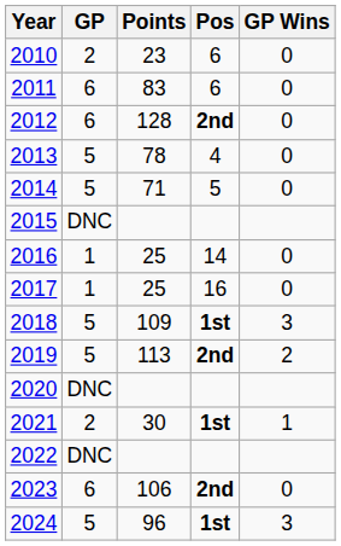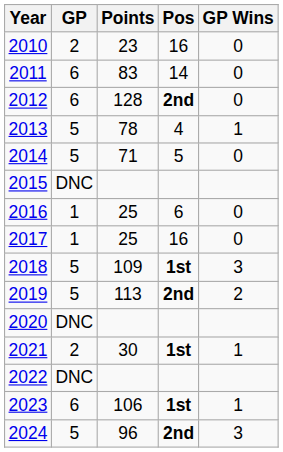 <table class="wikitable" style="text-align:center;">
 <tr>
 <th>Year</th>
 <th>GP</th>
 <th>Points</th>
 <th>Pos</th>
 <th>GP Wins</th>
 </tr>
 <tr>
 <td><a href='#'>2010</a></td>
 <td>2</td>
 <td>23</td>
-<td>6</td>
+<td>16</td>
 <td>0</td>
 </tr>
 <tr>
 <td><a href='#'>2011</a></td>
 <td>6</td>
 <td>83</td>
-<td>6</td>
+<td>14</td>
 <td>0</td>
 </tr>
 <tr>
 <td><a href='#'>2012</a></td>
 <td>6</td>
 <td>128</td>
 <td><strong>2nd</strong></td>
 <td>0</td>
 </tr>
 <tr>
 <td><a href='#'>2013</a></td>
 <td>5</td>
 <td>78</td>
 <td>4</td>
-<td>0</td>
+<td>1</td>
 </tr>
 <tr>
 <td><a href='#'>2014</a></td>
 <td>5</td>
 <td>71</td>
 <td>5</td>
 <td>0</td>
 </tr>
 <tr>
 <td><a href='#'>2015</a></td>
 <td>DNC</td>
 <td></td>
 <td></td>
 </tr>
 <tr>
 <td><a href='#'>2016</a></td>
 <td>1</td>
 <td>25</td>
-<td>14</td>
+<td>6</td>
 <td>0</td>
 </tr>
 <tr>
 <td><a href='#'>2017</a></td>
 <td>1</td>
 <td>25</td>
 <td>16</td>
 <td>0</td>
 </tr>
 <tr>
 <td><a href='#'>2018</a></td>
 <td>5</td>
 <td>109</td>
 <td><strong>1st</strong></td>
 <td>3</td>
 </tr>
 <tr>
 <td><a href='#'>2019</a></td>
 <td>5</td>
 <td>113</td>
 <td><strong>2nd</strong></td>
 <td>2</td>
 </tr>
 <tr>
 <td><a href='#'>2020</a></td>
 <td>DNC</td>
 <td></td>
 <td></td>
 </tr>
 <tr>
 <td><a href='#'>2021</a></td>
 <td>2</td>
 <td>30</td>
 <td><strong>1st</strong></td>
 <td>1</td>
 </tr>
 <tr>
 <td><a href='#'>2022</a></td>
 <td>DNC</td>
 <td></td>
 <td></td>
 </tr>
 <tr>
 <td><a href='#'>2023</a></td>
 <td>6</td>
 <td>106</td>
-<td><strong>2nd</strong></td>
-<td>0</td>
+<td><strong>1st</strong></td>
+<td>1</td>
 </tr>
 <tr>
 <td><a href='#'>2024</a></td>
 <td>5</td>
 <td>96</td>
-<td><strong>1st</strong></td>
+<td><strong>2nd</strong></td>
 <td>3</td>
 </tr>
 </table>
